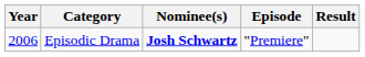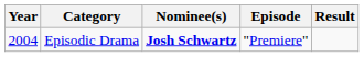 <table class="wikitable">
 <tr>
 <th>Year</th>
 <th>Category</th>
 <th>Nominee(s)</th>
 <th>Episode</th>
 <th>Result</th>
 </tr>
 <tr>
-<td><a href='#'>2006</a></td>
+<td><a href='#'>2004</a></td>
 <td><a href='#'>Episodic Drama</a></td>
 <td><strong><a href='#'>Josh Schwartz</a></strong></td>
 <td>"<a href='#'>Premiere</a>"</td>
 <td></td>
 </tr>
 </table>
